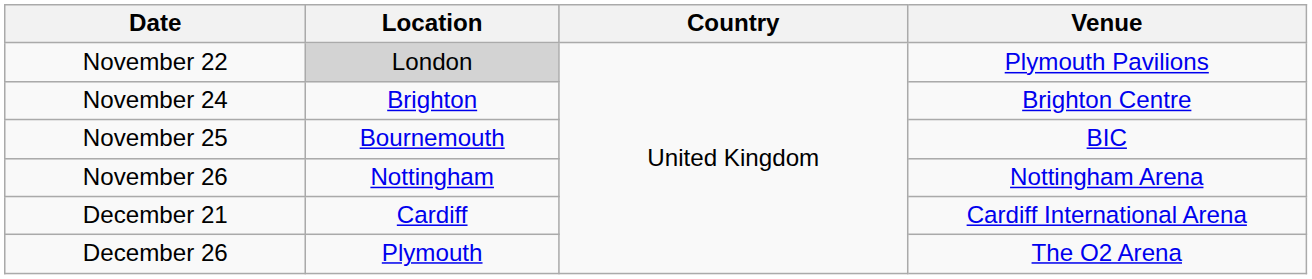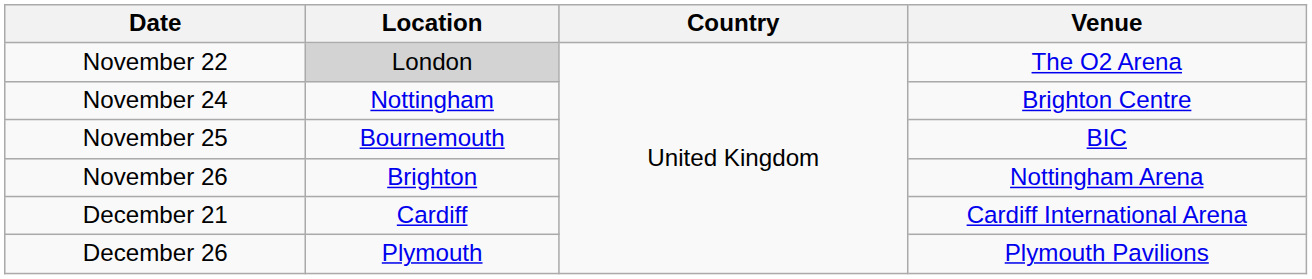 <table class="wikitable plainrowheaders" style="text-align:center;">
 <tr>
 <th scope="col" style="width:12em;">Date</th>
 <th scope="col" style="width:10em;">Location</th>
 <th scope="col" style="width:14em;">Country</th>
 <th scope="col" style="width:16em;">Venue</th>
 </tr>
 <tr>
 <td>November 22</td>
 <td style="background: lightgrey;">London</td>
 <td rowspan="6">United Kingdom</td>
-<td><a href='#'>Plymouth Pavilions</a></td>
+<td><a href='#'>The O2 Arena</a></td>
 </tr>
 <tr>
 <td>November 24</td>
-<td><a href='#'>Brighton</a></td>
+<td><a href='#'>Nottingham</a></td>
 <td><a href='#'>Brighton Centre</a></td>
 </tr>
 <tr>
 <td>November 25</td>
 <td><a href='#'>Bournemouth</a></td>
 <td><a href='#'>BIC</a></td>
 </tr>
 <tr>
 <td>November 26</td>
-<td><a href='#'>Nottingham</a></td>
+<td><a href='#'>Brighton</a></td>
 <td><a href='#'>Nottingham Arena</a></td>
 </tr>
 <tr>
 <td>December 21</td>
 <td><a href='#'>Cardiff</a></td>
 <td><a href='#'>Cardiff International Arena</a></td>
 </tr>
 <tr>
 <td>December 26</td>
 <td><a href='#'>Plymouth</a></td>
-<td><a href='#'>The O2 Arena</a></td>
+<td><a href='#'>Plymouth Pavilions</a></td>
 </tr>
 </table>
